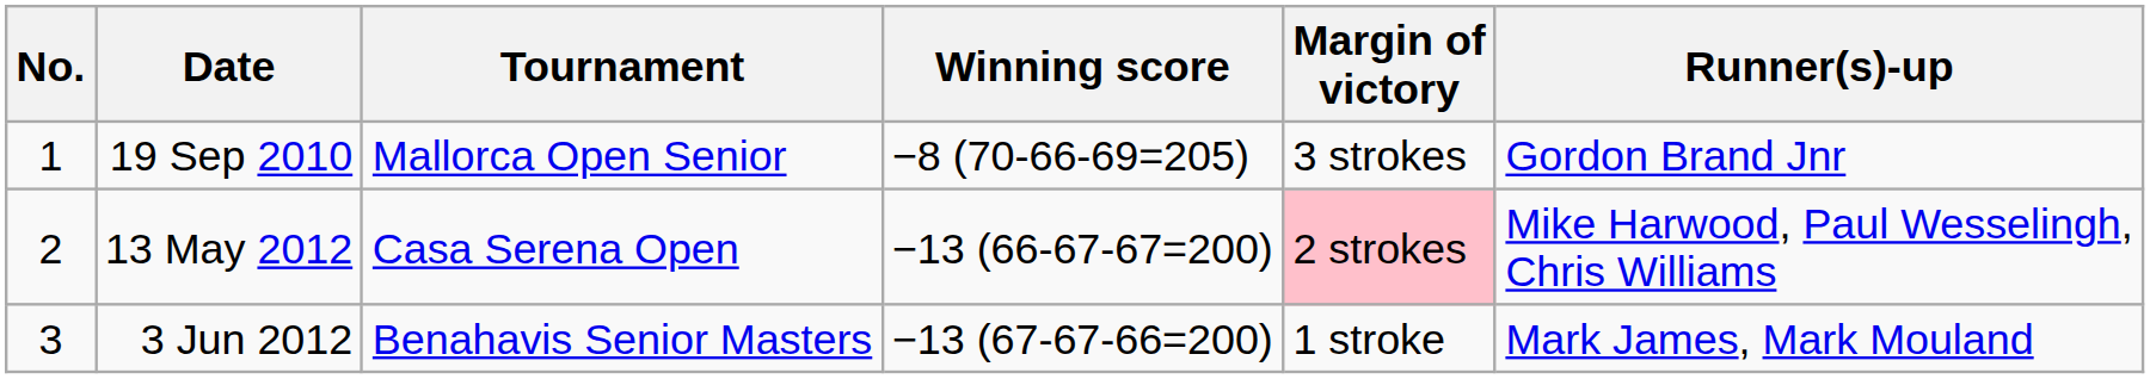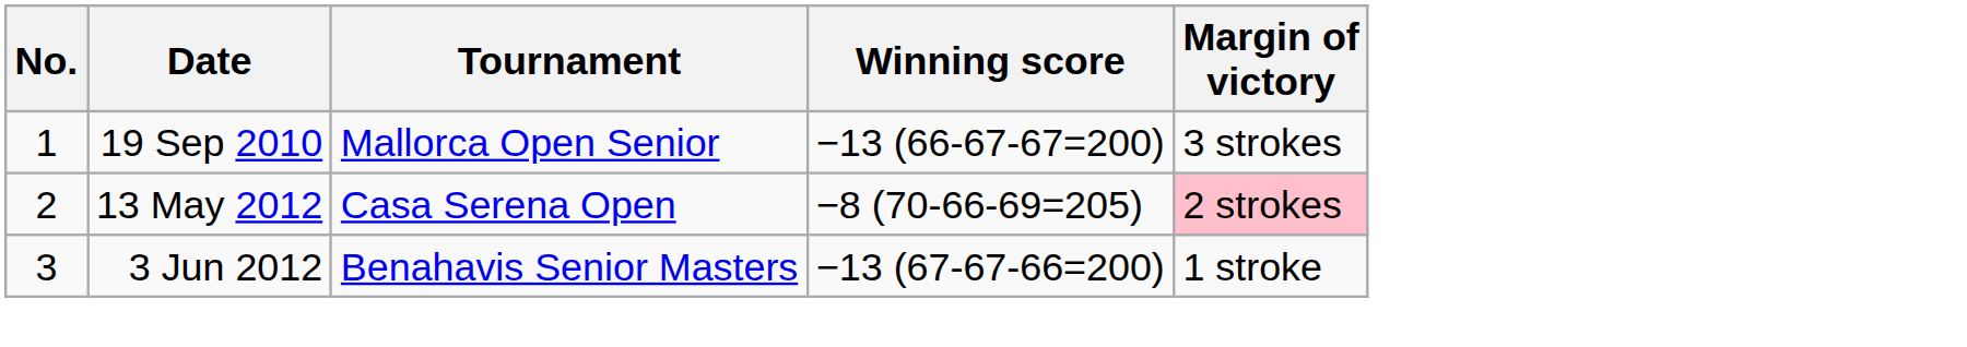 <table class="wikitable" style="font-size:95%;">
 <tr>
 <th>No.</th>
 <th>Date</th>
 <th>Tournament</th>
 <th>Winning score</th>
 <th>Margin of<br>victory</th>
-<th>Runner(s)-up</th>
 </tr>
 <tr>
 <td align=center>1</td>
 <td align=right>19 Sep <a href='#'>2010</a></td>
 <td><a href='#'>Mallorca Open Senior</a></td>
-<td>−8 (70-66-69=205)</td>
+<td>−13 (66-67-67=200)</td>
 <td>3 strokes</td>
-<td> <a href='#'>Gordon Brand Jnr</a></td>
 </tr>
 <tr>
 <td align=center>2</td>
 <td align=right>13 May <a href='#'>2012</a></td>
 <td><a href='#'>Casa Serena Open</a></td>
-<td>−13 (66-67-67=200)</td>
+<td>−8 (70-66-69=205)</td>
 <td style="background: pink;">2 strokes</td>
-<td> <a href='#'>Mike Harwood</a>,  <a href='#'>Paul Wesselingh</a>,<br> <a href='#'>Chris Williams</a></td>
 </tr>
 <tr>
 <td align=center>3</td>
 <td align=right>3 Jun 2012</td>
 <td><a href='#'>Benahavis Senior Masters</a></td>
 <td>−13 (67-67-66=200)</td>
 <td>1 stroke</td>
-<td> <a href='#'>Mark James</a>,  <a href='#'>Mark Mouland</a></td>
 </tr>
 </table>
